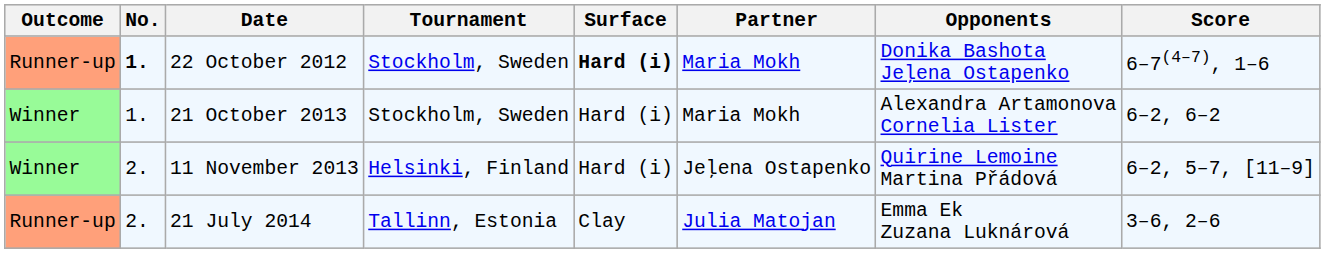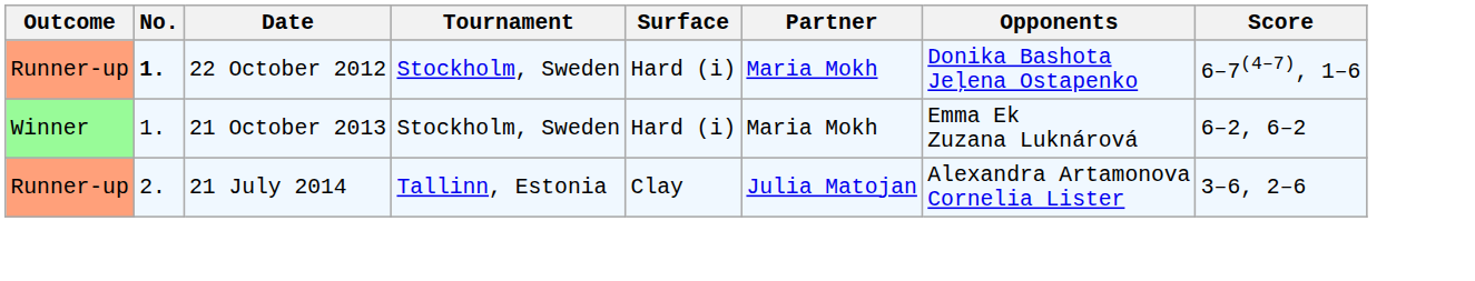 <table class="sortable wikitable" style=font-size:97%>
 <tr>
 <th>Outcome</th>
 <th>No.</th>
 <th>Date</th>
 <th>Tournament</th>
 <th>Surface</th>
 <th>Partner</th>
 <th>Opponents</th>
 <th class="unsortable">Score</th>
 </tr>
 <tr style="background:#f0f8ff;">
 <td style="background:#ffa07a;">Runner-up</td>
 <td><strong>1.</strong></td>
 <td>22 October 2012</td>
 <td><a href='#'>Stockholm</a>, Sweden</td>
-<td><strong>Hard (i)</strong></td>
+<td>Hard (i)</td>
 <td> <a href='#'>Maria Mokh</a></td>
 <td> <a href='#'>Donika Bashota</a> <br>  <a href='#'>Jeļena Ostapenko</a></td>
 <td>6–7<sup>(4–7)</sup>, 1–6</td>
 </tr>
 <tr style="background:#f0f8ff;">
 <td style="background:#98fb98;">Winner</td>
 <td>1.</td>
 <td>21 October 2013</td>
 <td>Stockholm, Sweden</td>
 <td>Hard (i)</td>
 <td> Maria Mokh</td>
-<td> Alexandra Artamonova <br>  <a href='#'>Cornelia Lister</a></td>
+<td> Emma Ek <br>  Zuzana Luknárová</td>
 <td>6–2, 6–2</td>
-</tr>
-<tr style="background:#f0f8ff;">
-<td style="background:#98fb98;">Winner</td>
-<td>2.</td>
-<td>11 November 2013</td>
-<td><a href='#'>Helsinki</a>, Finland</td>
-<td>Hard (i)</td>
-<td> Jeļena Ostapenko</td>
-<td> <a href='#'>Quirine Lemoine</a> <br>  Martina Přádová</td>
-<td>6–2, 5–7, [11–9]</td>
 </tr>
 <tr style="background:#f0f8ff;">
 <td style="background:#ffa07a;">Runner-up</td>
 <td>2.</td>
 <td>21 July 2014</td>
 <td><a href='#'>Tallinn</a>, Estonia</td>
 <td>Clay</td>
 <td> <a href='#'>Julia Matojan</a></td>
-<td> Emma Ek <br>  Zuzana Luknárová</td>
+<td> Alexandra Artamonova <br>  <a href='#'>Cornelia Lister</a></td>
 <td>3–6, 2–6</td>
 </tr>
 </table>
